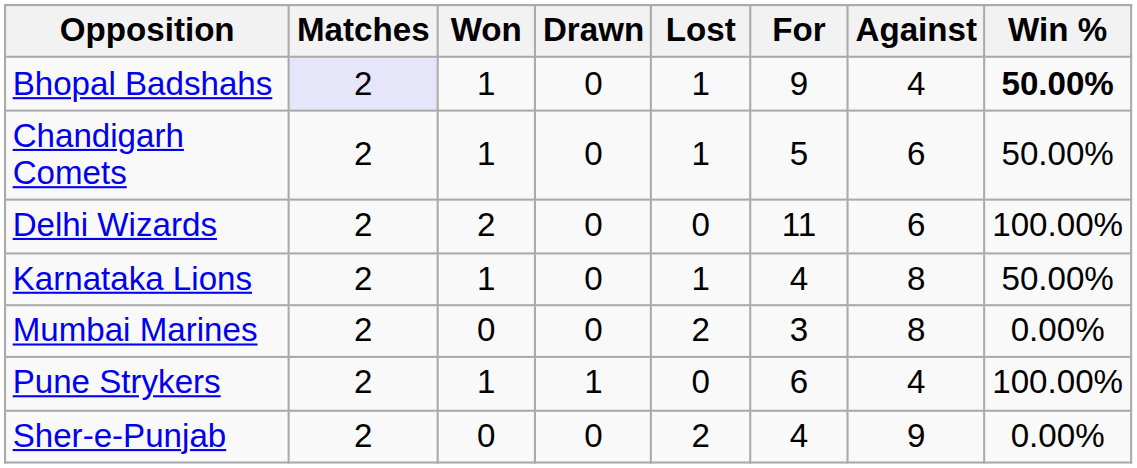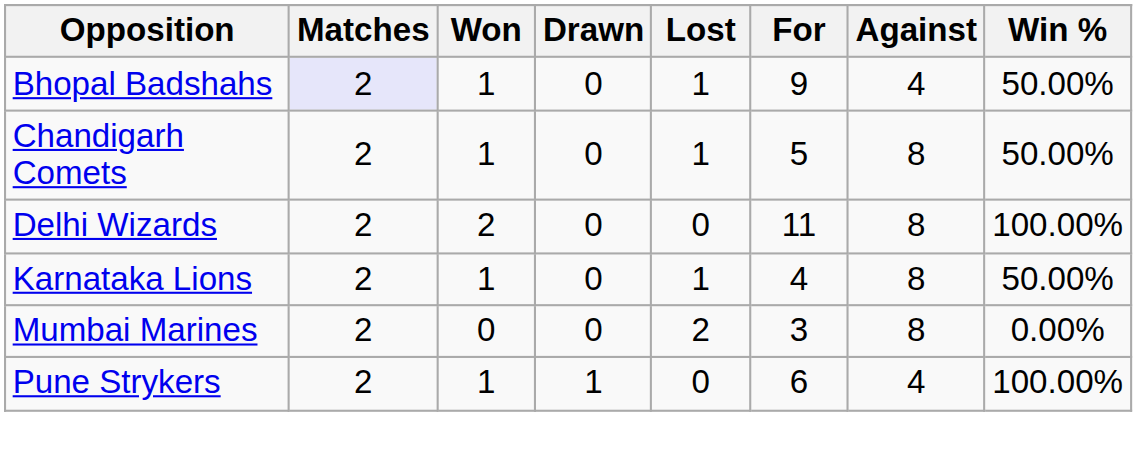 <table class="wikitable sortable" style="text-align:center">
 <tr>
 </tr>
 <tr>
 <th width=130>Opposition</th>
 <th width=40>Matches</th>
 <th width=40>Won</th>
 <th width=40>Drawn</th>
 <th width=40>Lost</th>
 <th width=40>For</th>
 <th width=40>Against</th>
 <th width=40>Win %</th>
 </tr>
 <tr>
 <td align=left><a href='#'>Bhopal Badshahs</a></td>
 <td style="background: lavender;">2</td>
 <td>1</td>
 <td>0</td>
 <td>1</td>
 <td>9</td>
 <td>4</td>
-<td><strong>50.00%</strong></td>
+<td>50.00%</td>
 </tr>
 <tr>
 <td align=left><a href='#'>Chandigarh Comets</a></td>
 <td>2</td>
 <td>1</td>
 <td>0</td>
 <td>1</td>
 <td>5</td>
-<td>6</td>
+<td>8</td>
 <td>50.00%</td>
 </tr>
 <tr>
 <td align=left><a href='#'>Delhi Wizards</a></td>
 <td>2</td>
 <td>2</td>
 <td>0</td>
 <td>0</td>
 <td>11</td>
-<td>6</td>
+<td>8</td>
 <td>100.00%</td>
 </tr>
 <tr>
 <td align=left><a href='#'>Karnataka Lions</a></td>
 <td>2</td>
 <td>1</td>
 <td>0</td>
 <td>1</td>
 <td>4</td>
 <td>8</td>
 <td>50.00%</td>
 </tr>
 <tr>
 <td align=left><a href='#'>Mumbai Marines</a></td>
 <td>2</td>
 <td>0</td>
 <td>0</td>
 <td>2</td>
 <td>3</td>
 <td>8</td>
 <td>0.00%</td>
 </tr>
 <tr>
 <td align=left><a href='#'>Pune Strykers</a></td>
 <td>2</td>
 <td>1</td>
 <td>1</td>
 <td>0</td>
 <td>6</td>
 <td>4</td>
 <td>100.00%</td>
 </tr>
-<tr>
-<td align=left><a href='#'>Sher-e-Punjab</a></td>
-<td>2</td>
-<td>0</td>
-<td>0</td>
-<td>2</td>
-<td>4</td>
-<td>9</td>
-<td>0.00%</td>
-</tr>
 </table>
